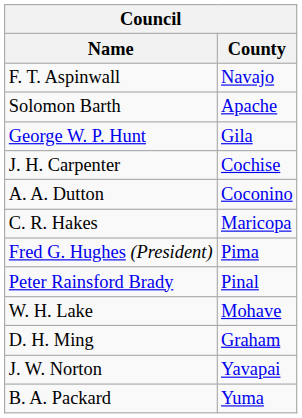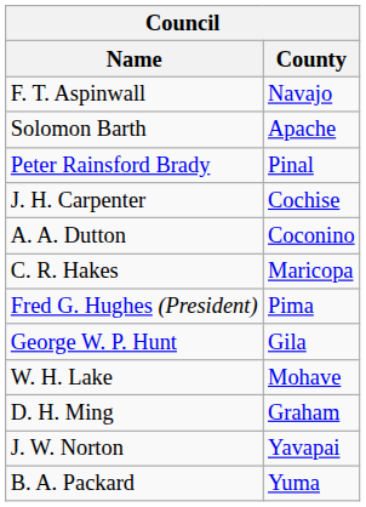 <table class="wikitable">
 <tr>
 <th colspan="2">Council</th>
 </tr>
 <tr>
 <th>Name</th>
 <th>County</th>
 </tr>
 <tr>
 <td>F. T. Aspinwall</td>
 <td><a href='#'>Navajo</a></td>
 </tr>
 <tr>
 <td>Solomon Barth</td>
 <td><a href='#'>Apache</a></td>
 </tr>
 <tr>
-<td><a href='#'>George W. P. Hunt</a></td>
-<td><a href='#'>Gila</a></td>
+<td><a href='#'>Peter Rainsford Brady</a></td>
+<td><a href='#'>Pinal</a></td>
 </tr>
 <tr>
 <td>J. H. Carpenter</td>
 <td><a href='#'>Cochise</a></td>
 </tr>
 <tr>
 <td>A. A. Dutton</td>
 <td><a href='#'>Coconino</a></td>
 </tr>
 <tr>
 <td>C. R. Hakes</td>
 <td><a href='#'>Maricopa</a></td>
 </tr>
 <tr>
 <td><a href='#'>Fred G. Hughes</a> <em>(President)</em></td>
 <td><a href='#'>Pima</a></td>
 </tr>
 <tr>
-<td><a href='#'>Peter Rainsford Brady</a></td>
-<td><a href='#'>Pinal</a></td>
+<td><a href='#'>George W. P. Hunt</a></td>
+<td><a href='#'>Gila</a></td>
 </tr>
 <tr>
 <td>W. H. Lake</td>
 <td><a href='#'>Mohave</a></td>
 </tr>
 <tr>
 <td>D. H. Ming</td>
 <td><a href='#'>Graham</a></td>
 </tr>
 <tr>
 <td>J. W. Norton</td>
 <td><a href='#'>Yavapai</a></td>
 </tr>
 <tr>
 <td>B. A. Packard</td>
 <td><a href='#'>Yuma</a></td>
 </tr>
 </table>
